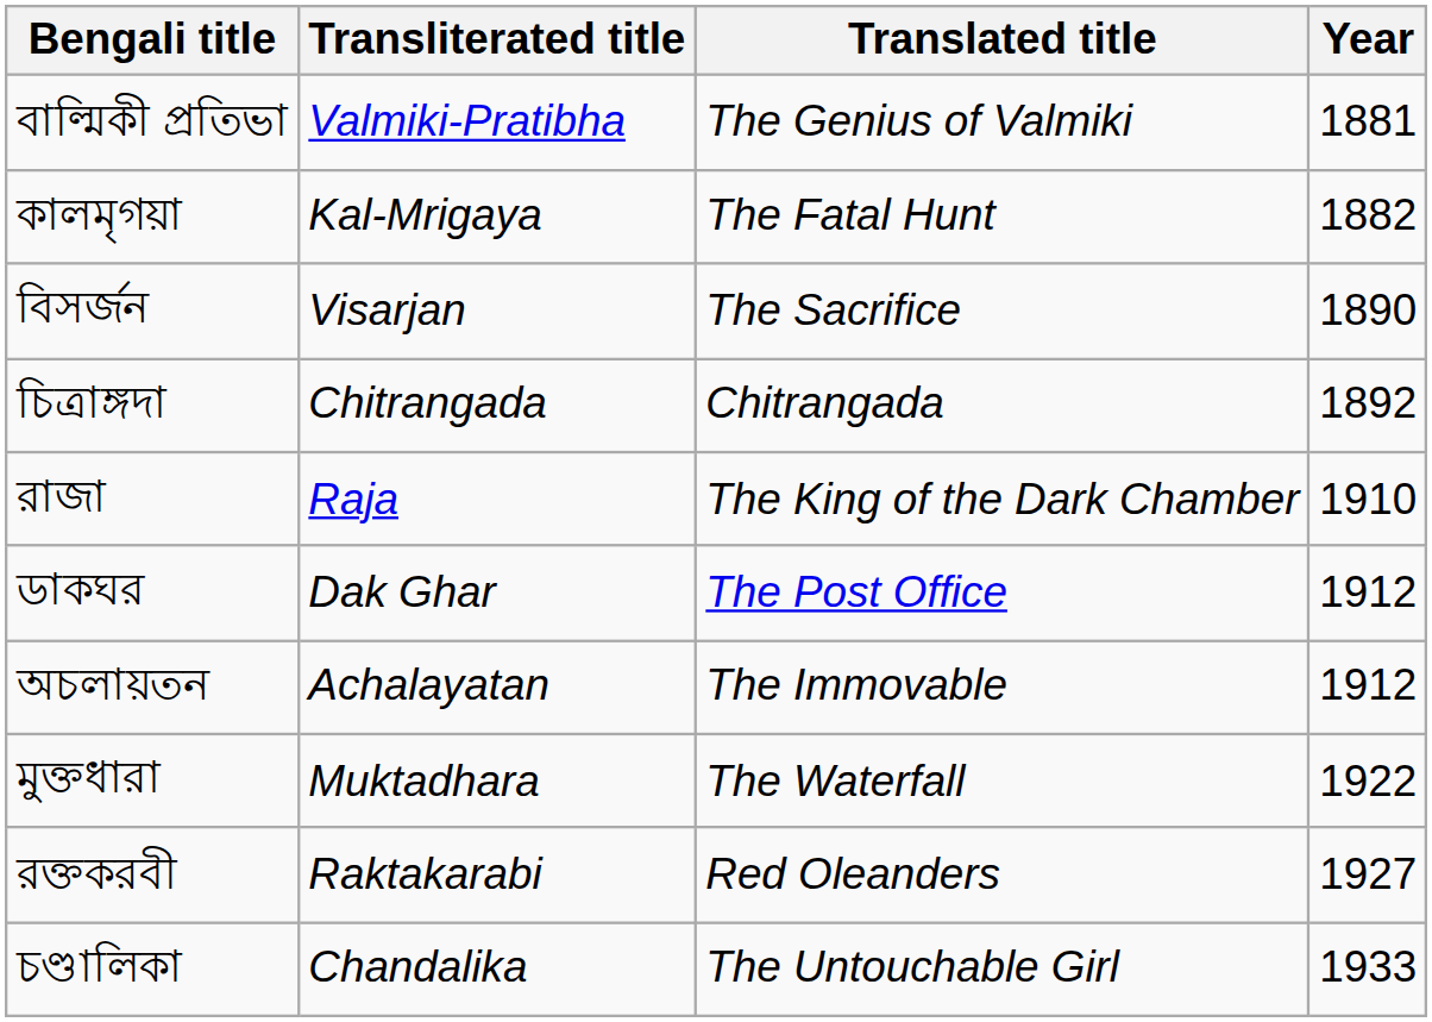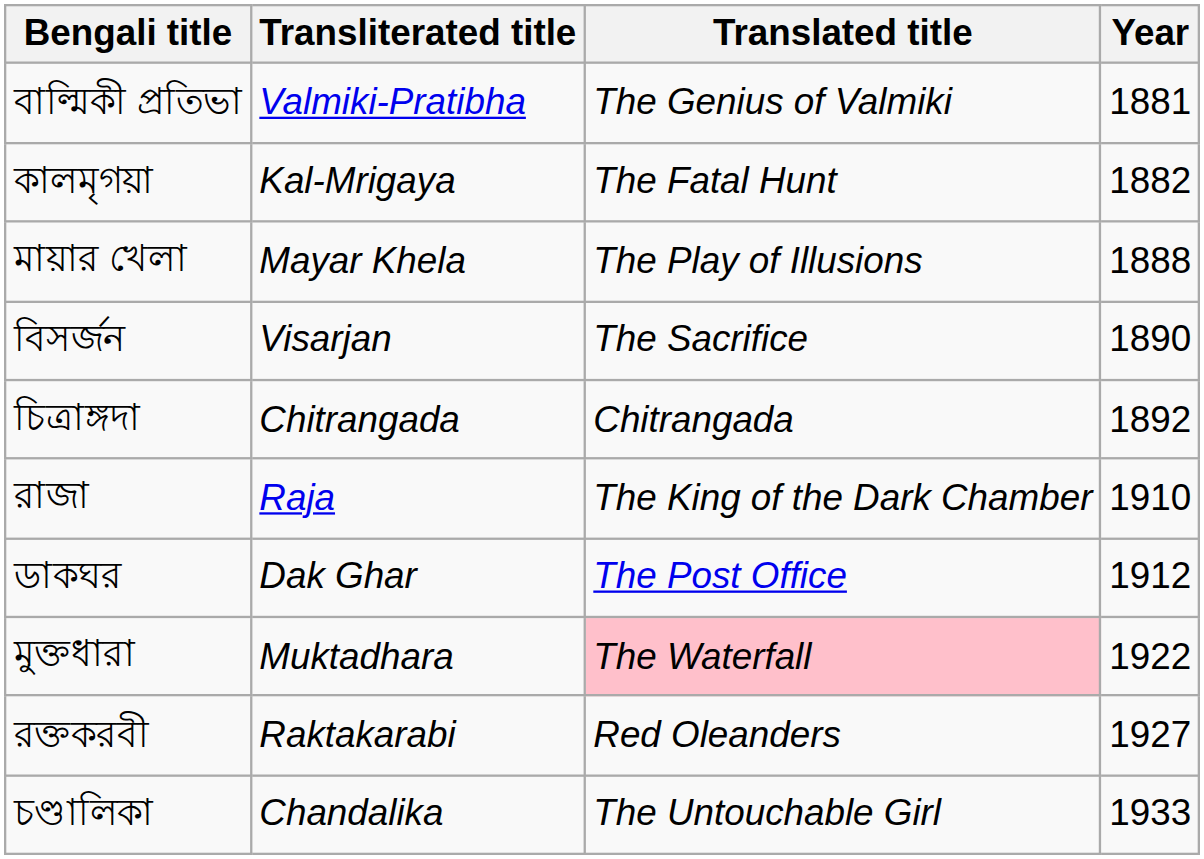 <table class="wikitable">
 <tr>
 <th>Bengali title</th>
 <th>Transliterated title</th>
 <th>Translated title</th>
 <th>Year</th>
 </tr>
 <tr>
 <td>বাল্মিকী প্রতিভা</td>
 <td><em><a href='#'>Valmiki-Pratibha</a></em></td>
 <td><em>The Genius of Valmiki</em></td>
 <td>1881</td>
 </tr>
 <tr>
 <td>কালমৃগয়া</td>
 <td><em>Kal-Mrigaya</em></td>
 <td><em>The Fatal Hunt</em></td>
 <td>1882</td>
+</tr>
+<tr>
+<td>মায়ার খেলা</td>
+<td><em>Mayar Khela</em></td>
+<td><em>The Play of Illusions</em></td>
+<td>1888</td>
 </tr>
 <tr>
 <td>বিসর্জন</td>
 <td><em>Visarjan</em></td>
 <td><em>The Sacrifice</em></td>
 <td>1890</td>
 </tr>
 <tr>
 <td>চিত্রাঙ্গদা</td>
 <td><em>Chitrangada</em></td>
 <td><em>Chitrangada</em></td>
 <td>1892</td>
 </tr>
 <tr>
 <td>রাজা</td>
 <td><em><a href='#'>Raja</a></em></td>
 <td><em>The King of the Dark Chamber</em></td>
 <td>1910</td>
 </tr>
 <tr>
 <td>ডাকঘর</td>
 <td><em>Dak Ghar</em></td>
 <td><em><a href='#'>The Post Office</a></em></td>
 <td>1912</td>
 </tr>
 <tr>
-<td>অচলায়তন</td>
-<td><em>Achalayatan</em></td>
-<td><em>The Immovable</em></td>
-<td>1912</td>
-</tr>
-<tr>
 <td>মুক্তধারা</td>
 <td><em>Muktadhara</em></td>
-<td><em>The Waterfall</em></td>
+<td style="background: pink;"><em>The Waterfall</em></td>
 <td>1922</td>
 </tr>
 <tr>
 <td>রক্তকরবী</td>
 <td><em>Raktakarabi</em></td>
 <td><em>Red Oleanders</em></td>
 <td>1927</td>
 </tr>
 <tr>
 <td>চণ্ডালিকা</td>
 <td><em>Chandalika</em></td>
 <td><em>The Untouchable Girl</em></td>
 <td>1933</td>
 </tr>
 </table>
